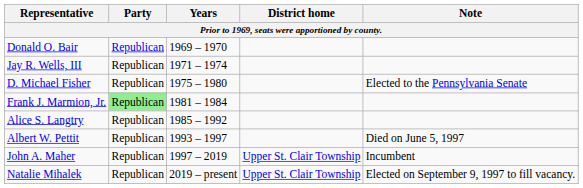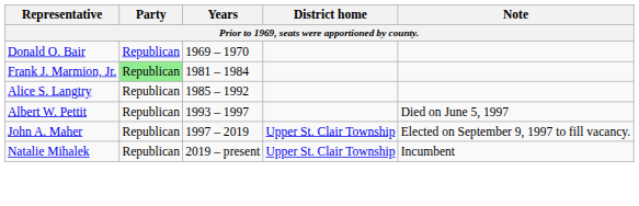 <table class=wikitable>
 <tr valign=bottom>
 <th>Representative</th>
 <th>Party</th>
 <th>Years</th>
 <th>District home</th>
 <th>Note</th>
 </tr>
 <tr>
 <th colspan=5 style="font-size: 80%;"><em>Prior to 1969, seats were apportioned by county.</em></th>
 </tr>
 <tr>
 <td><a href='#'>Donald O. Bair</a></td>
 <td><a href='#'>Republican</a></td>
 <td>1969 – 1970</td>
 <td></td>
 <td></td>
-</tr>
-<tr>
-<td><a href='#'>Jay R. Wells, III</a></td>
-<td>Republican</td>
-<td>1971 – 1974</td>
-<td></td>
-<td></td>
-</tr>
-<tr>
-<td><a href='#'>D. Michael Fisher</a></td>
-<td>Republican</td>
-<td>1975 – 1980</td>
-<td></td>
-<td>Elected to the <a href='#'>Pennsylvania Senate</a></td>
 </tr>
 <tr>
 <td><a href='#'>Frank J. Marmion, Jr.</a></td>
 <td style="background: lightgreen;">Republican</td>
 <td>1981 – 1984</td>
 <td></td>
 <td></td>
 </tr>
 <tr>
 <td><a href='#'>Alice S. Langtry</a></td>
 <td>Republican</td>
 <td>1985 – 1992</td>
 <td></td>
 <td></td>
 </tr>
 <tr>
 <td><a href='#'>Albert W. Pettit</a></td>
 <td>Republican</td>
 <td>1993 – 1997</td>
 <td></td>
 <td>Died on June 5, 1997</td>
 </tr>
 <tr>
 <td><a href='#'>John A. Maher</a></td>
 <td>Republican</td>
 <td>1997 – 2019</td>
 <td><a href='#'>Upper St. Clair Township</a></td>
-<td>Incumbent</td>
+<td>Elected on September 9, 1997 to fill vacancy.</td>
 </tr>
 <tr>
 <td><a href='#'>Natalie Mihalek</a></td>
 <td>Republican</td>
 <td>2019 – present</td>
 <td><a href='#'>Upper St. Clair Township</a></td>
-<td>Elected on September 9, 1997 to fill vacancy.</td>
+<td>Incumbent</td>
 </tr>
 </table>
